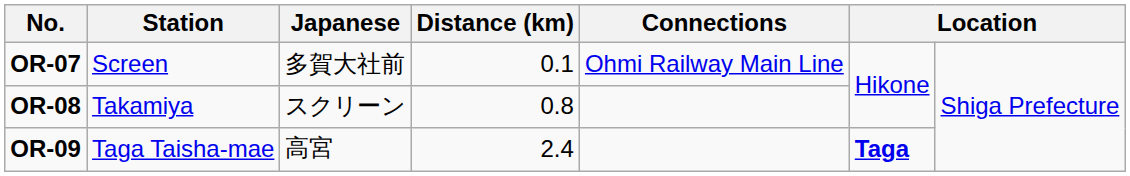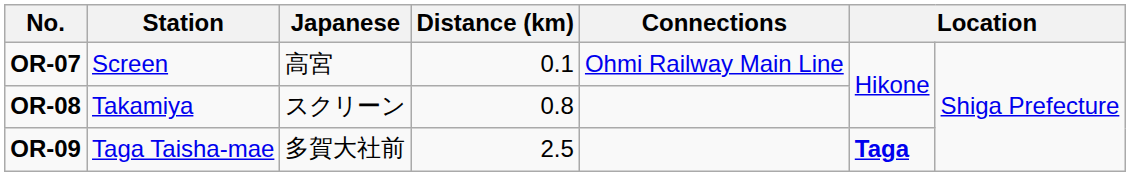 <table class="wikitable">
 <tr>
 <th>No.</th>
 <th>Station</th>
 <th>Japanese</th>
 <th>Distance (km)</th>
 <th>Connections</th>
 <th colspan="2">Location</th>
 </tr>
 <tr>
 <td><strong>OR-07</strong></td>
 <td><a href='#'>Screen</a></td>
-<td>多賀大社前</td>
+<td>高宮</td>
 <td align="right">0.1</td>
 <td><a href='#'>Ohmi Railway Main Line</a></td>
 <td rowspan="2"><a href='#'>Hikone</a></td>
 <td rowspan="3" align="center"><a href='#'>Shiga Prefecture</a></td>
 </tr>
 <tr>
 <td><strong>OR-08</strong></td>
 <td><a href='#'>Takamiya</a></td>
 <td>スクリーン</td>
 <td align="right">0.8</td>
 <td></td>
 </tr>
 <tr>
 <td><strong>OR-09</strong></td>
 <td><a href='#'>Taga Taisha-mae</a></td>
-<td>高宮</td>
-<td align="right">2.4</td>
+<td>多賀大社前</td>
+<td align="right">2.5</td>
 <td></td>
 <td><strong><a href='#'>Taga</a></strong></td>
 </tr>
 </table>
